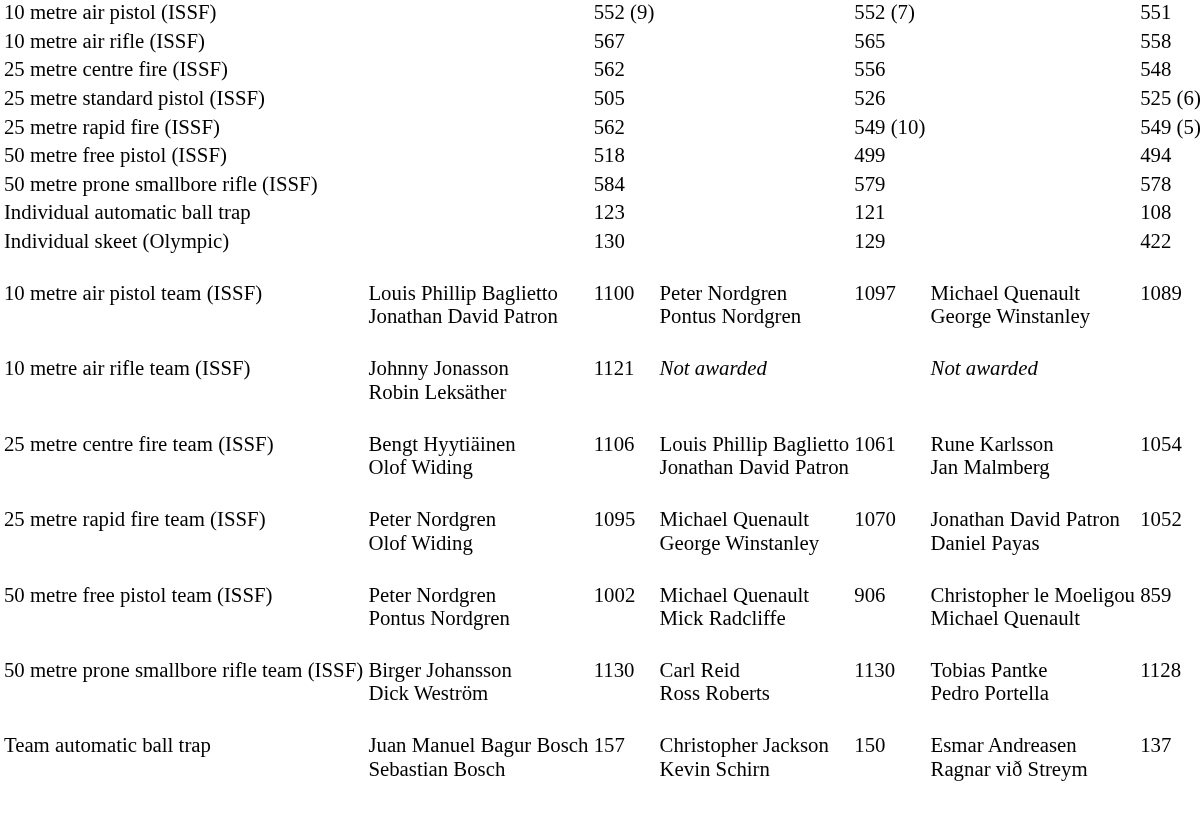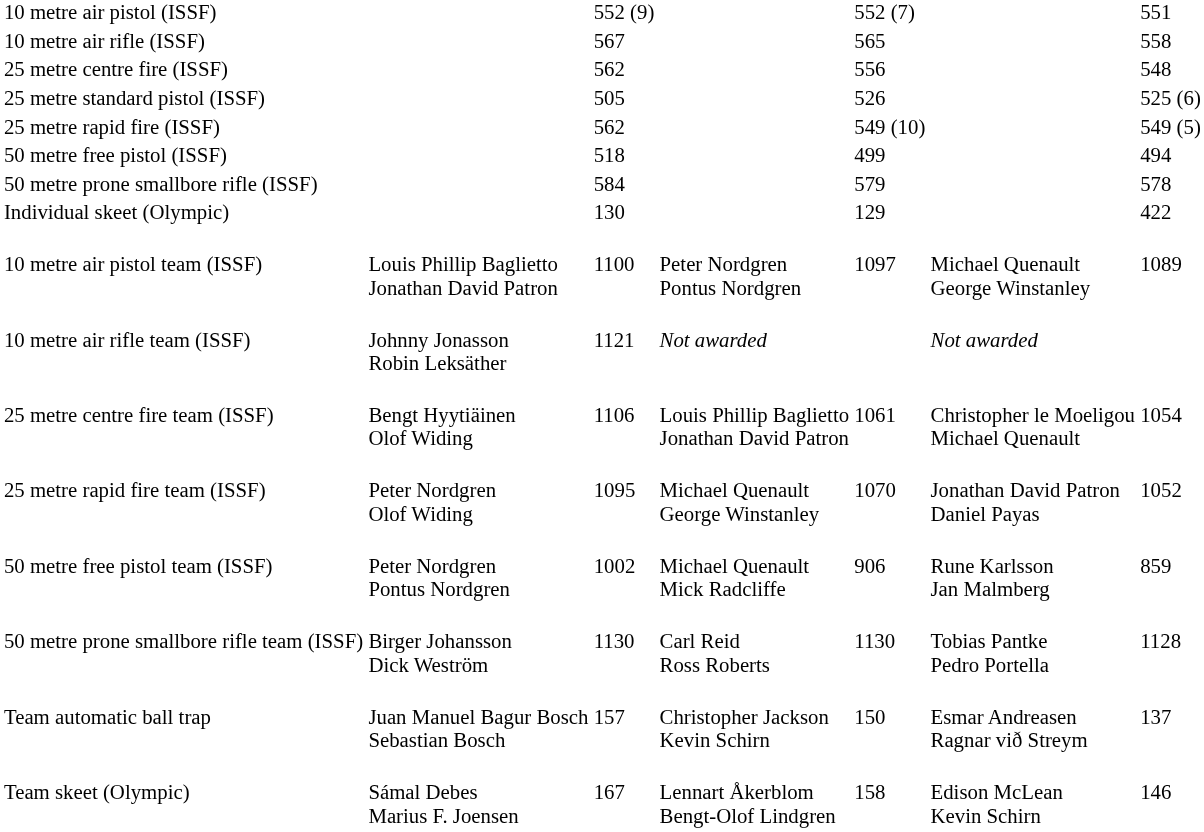 <table>
 <tr>
 <td>10 metre air pistol (ISSF)</td>
 <td></td>
 <td>552 (9)</td>
 <td></td>
 <td>552 (7)</td>
 <td></td>
 <td>551</td>
 </tr>
 <tr>
 <td>10 metre air rifle (ISSF)</td>
 <td></td>
 <td>567</td>
 <td></td>
 <td>565</td>
 <td></td>
 <td>558</td>
 </tr>
 <tr>
 <td>25 metre centre fire (ISSF)</td>
 <td></td>
 <td>562</td>
 <td></td>
 <td>556</td>
 <td></td>
 <td>548</td>
 </tr>
 <tr>
 <td>25 metre standard pistol (ISSF)</td>
 <td></td>
 <td>505</td>
 <td></td>
 <td>526</td>
 <td></td>
 <td>525 (6)</td>
 </tr>
 <tr>
 <td>25 metre rapid fire (ISSF)</td>
 <td></td>
 <td>562</td>
 <td></td>
 <td>549 (10)</td>
 <td></td>
 <td>549 (5)</td>
 </tr>
 <tr>
 <td>50 metre free pistol (ISSF)</td>
 <td></td>
 <td>518</td>
 <td></td>
 <td>499</td>
 <td></td>
 <td>494</td>
 </tr>
 <tr>
 <td>50 metre prone smallbore rifle (ISSF)</td>
 <td></td>
 <td>584</td>
 <td></td>
 <td>579</td>
 <td></td>
 <td>578</td>
 </tr>
 <tr>
-<td>Individual automatic ball trap</td>
-<td></td>
-<td>123</td>
-<td></td>
-<td>121</td>
-<td></td>
-<td>108</td>
-</tr>
-<tr>
 <td>Individual skeet (Olympic)</td>
 <td></td>
 <td>130</td>
 <td></td>
 <td>129</td>
 <td></td>
 <td>422</td>
 </tr>
 <tr>
 <td>10 metre air pistol team (ISSF)</td>
 <td><br>Louis Phillip Baglietto<br>Jonathan David Patron</td>
 <td>1100</td>
 <td><br>Peter Nordgren<br>Pontus Nordgren</td>
 <td>1097</td>
 <td><br>Michael Quenault<br>George Winstanley</td>
 <td>1089</td>
 </tr>
 <tr>
 <td>10 metre air rifle team (ISSF)</td>
 <td><br>Johnny Jonasson<br>Robin Leksäther</td>
 <td>1121</td>
 <td><em>Not awarded</em></td>
 <td></td>
 <td><em>Not awarded</em></td>
 <td></td>
 </tr>
 <tr>
 <td>25 metre centre fire team (ISSF)</td>
 <td><br>Bengt Hyytiäinen<br>Olof Widing</td>
 <td>1106</td>
 <td><br>Louis Phillip Baglietto<br>Jonathan David Patron</td>
 <td>1061</td>
-<td><br>Rune Karlsson<br>Jan Malmberg</td>
+<td><br>Christopher le Moeligou<br>Michael Quenault</td>
 <td>1054</td>
 </tr>
 <tr>
 <td>25 metre rapid fire team (ISSF)</td>
 <td><br>Peter Nordgren<br>Olof Widing</td>
 <td>1095</td>
 <td><br>Michael Quenault<br>George Winstanley</td>
 <td>1070</td>
 <td><br>Jonathan David Patron<br>Daniel Payas</td>
 <td>1052</td>
 </tr>
 <tr>
 <td>50 metre free pistol team (ISSF)</td>
 <td><br>Peter Nordgren<br>Pontus Nordgren</td>
 <td>1002</td>
 <td><br>Michael Quenault<br>Mick Radcliffe</td>
 <td>906</td>
-<td><br>Christopher le Moeligou<br>Michael Quenault</td>
+<td><br>Rune Karlsson<br>Jan Malmberg</td>
 <td>859</td>
 </tr>
 <tr>
 <td>50 metre prone smallbore rifle team (ISSF)</td>
 <td><br>Birger Johansson<br>Dick Weström</td>
 <td>1130</td>
 <td><br>Carl Reid<br>Ross Roberts</td>
 <td>1130</td>
 <td><br>Tobias Pantke<br>Pedro Portella</td>
 <td>1128</td>
 </tr>
 <tr>
 <td>Team automatic ball trap</td>
 <td><br>Juan Manuel Bagur Bosch<br>Sebastian Bosch</td>
 <td>157</td>
 <td><br>Christopher Jackson<br>Kevin Schirn</td>
 <td>150</td>
 <td><br>Esmar Andreasen<br>Ragnar við Streym</td>
 <td>137</td>
 </tr>
+<tr>
+<td>Team skeet (Olympic)</td>
+<td><br>Sámal Debes<br>Marius F. Joensen</td>
+<td>167</td>
+<td><br>Lennart Åkerblom<br>Bengt-Olof Lindgren</td>
+<td>158</td>
+<td><br>Edison McLean<br>Kevin Schirn</td>
+<td>146</td>
+</tr>
 </table>
